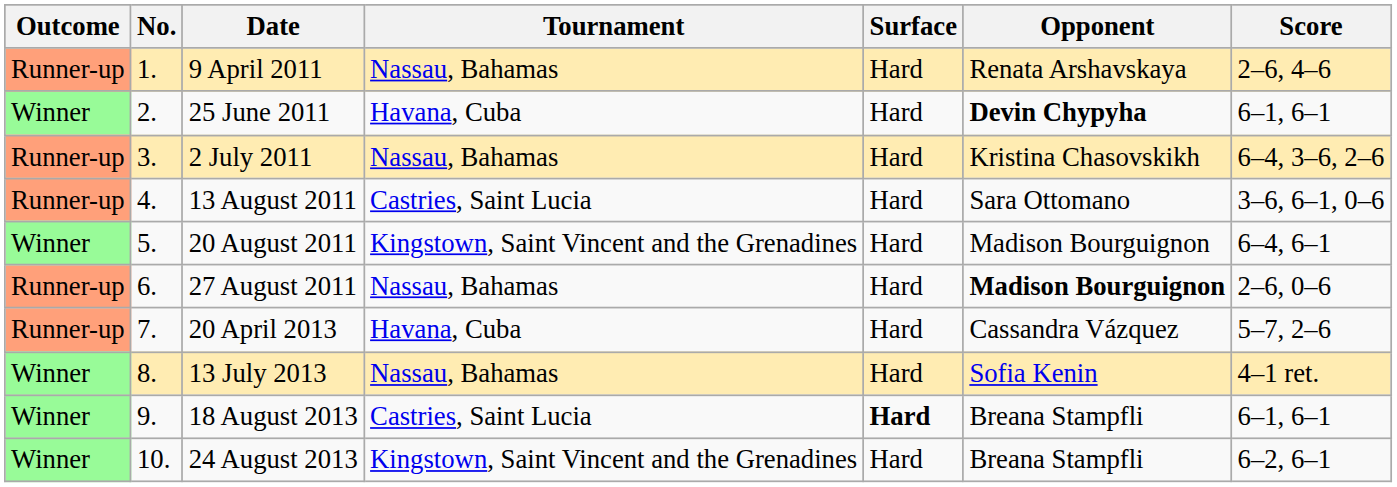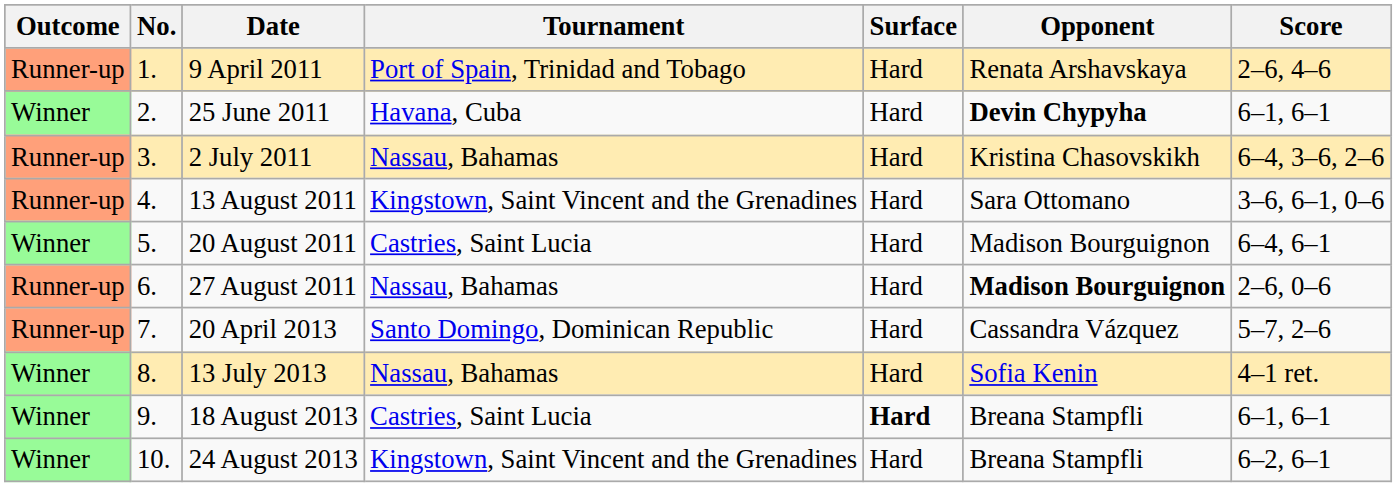 <table class="sortable wikitable" style=font-size:97%>
 <tr>
 <th>Outcome</th>
 <th>No.</th>
 <th>Date</th>
 <th>Tournament</th>
 <th>Surface</th>
 <th>Opponent</th>
 <th>Score</th>
 </tr>
 <tr bgcolor=#ffecb2>
 <td style="background:#ffa07a;">Runner-up</td>
 <td>1.</td>
 <td>9 April 2011</td>
-<td><a href='#'>Nassau</a>, Bahamas</td>
+<td><a href='#'>Port of Spain</a>, Trinidad and Tobago</td>
 <td>Hard</td>
 <td> Renata Arshavskaya</td>
 <td>2–6, 4–6</td>
 </tr>
 <tr>
 <td bgcolor="98FB98">Winner</td>
 <td>2.</td>
 <td>25 June 2011</td>
 <td><a href='#'>Havana</a>, Cuba</td>
 <td>Hard</td>
 <td><strong> Devin Chypyha</strong></td>
 <td>6–1, 6–1</td>
 </tr>
 <tr bgcolor=#ffecb2>
 <td style="background:#ffa07a;">Runner-up</td>
 <td>3.</td>
 <td>2 July 2011</td>
 <td><a href='#'>Nassau</a>, Bahamas</td>
 <td>Hard</td>
 <td> Kristina Chasovskikh</td>
 <td>6–4, 3–6, 2–6</td>
 </tr>
 <tr>
 <td style="background:#ffa07a;">Runner-up</td>
 <td>4.</td>
 <td>13 August 2011</td>
-<td><a href='#'>Castries</a>, Saint Lucia</td>
+<td><a href='#'>Kingstown</a>, Saint Vincent and the Grenadines</td>
 <td>Hard</td>
 <td> Sara Ottomano</td>
 <td>3–6, 6–1, 0–6</td>
 </tr>
 <tr>
 <td bgcolor="98FB98">Winner</td>
 <td>5.</td>
 <td>20 August 2011</td>
-<td><a href='#'>Kingstown</a>, Saint Vincent and the Grenadines</td>
+<td><a href='#'>Castries</a>, Saint Lucia</td>
 <td>Hard</td>
 <td> Madison Bourguignon</td>
 <td>6–4, 6–1</td>
 </tr>
 <tr>
 <td style="background:#ffa07a;">Runner-up</td>
 <td>6.</td>
 <td>27 August 2011</td>
 <td><a href='#'>Nassau</a>, Bahamas</td>
 <td>Hard</td>
 <td><strong> Madison Bourguignon</strong></td>
 <td>2–6, 0–6</td>
 </tr>
 <tr>
 <td style="background:#ffa07a;">Runner-up</td>
 <td>7.</td>
 <td>20 April 2013</td>
-<td><a href='#'>Havana</a>, Cuba</td>
+<td><a href='#'>Santo Domingo</a>, Dominican Republic</td>
 <td>Hard</td>
 <td> Cassandra Vázquez</td>
 <td>5–7, 2–6</td>
 </tr>
 <tr bgcolor=#ffecb2>
 <td bgcolor="98FB98">Winner</td>
 <td>8.</td>
 <td>13 July 2013</td>
 <td><a href='#'>Nassau</a>, Bahamas</td>
 <td>Hard</td>
 <td> <a href='#'>Sofia Kenin</a></td>
 <td>4–1 ret.</td>
 </tr>
 <tr>
 <td bgcolor="98FB98">Winner</td>
 <td>9.</td>
 <td>18 August 2013</td>
 <td><a href='#'>Castries</a>, Saint Lucia</td>
 <td><strong>Hard</strong></td>
 <td> Breana Stampfli</td>
 <td>6–1, 6–1</td>
 </tr>
 <tr>
 <td bgcolor="98FB98">Winner</td>
 <td>10.</td>
 <td>24 August 2013</td>
 <td><a href='#'>Kingstown</a>, Saint Vincent and the Grenadines</td>
 <td>Hard</td>
 <td> Breana Stampfli</td>
 <td>6–2, 6–1</td>
 </tr>
 </table>
